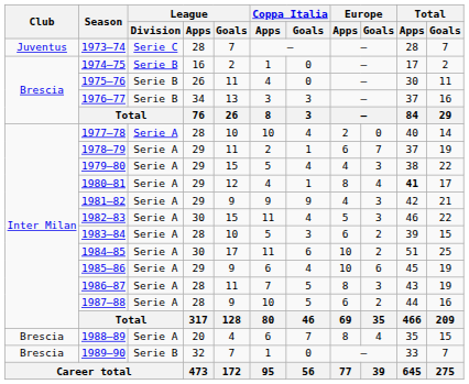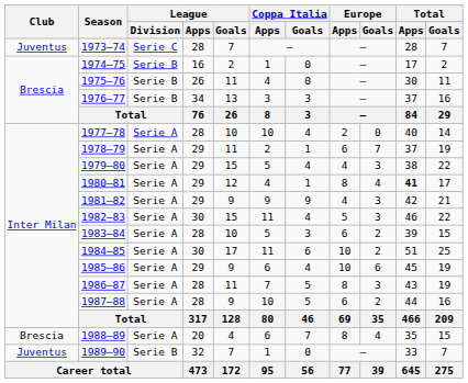 <table class="wikitable" style="text-align:center">
 <tr>
 <th rowspan="2">Club</th>
 <th rowspan="2">Season</th>
 <th colspan="3">League</th>
 <th colspan="2"><a href='#'>Coppa Italia</a></th>
 <th colspan="2">Europe</th>
 <th colspan="2">Total</th>
 </tr>
 <tr>
 <th>Division</th>
 <th>Apps</th>
 <th>Goals</th>
 <th>Apps</th>
 <th>Goals</th>
 <th>Apps</th>
 <th>Goals</th>
 <th>Apps</th>
 <th>Goals</th>
 </tr>
 <tr>
 <td><a href='#'>Juventus</a></td>
 <td><a href='#'>1973–74</a></td>
 <td><a href='#'>Serie C</a></td>
 <td>28</td>
 <td>7</td>
 <td colspan="2">–</td>
 <td colspan="2">–</td>
 <td>28</td>
 <td>7</td>
 </tr>
 <tr>
 <td rowspan="4"><a href='#'>Brescia</a></td>
 <td><a href='#'>1974–75</a></td>
 <td><a href='#'>Serie B</a></td>
 <td>16</td>
 <td>2</td>
 <td>1</td>
 <td>0</td>
 <td colspan="2">–</td>
 <td>17</td>
 <td>2</td>
 </tr>
 <tr>
 <td><a href='#'>1975–76</a></td>
 <td>Serie B</td>
 <td>26</td>
 <td>11</td>
 <td>4</td>
 <td>0</td>
 <td colspan="2">–</td>
 <td>30</td>
 <td>11</td>
 </tr>
 <tr>
 <td><a href='#'>1976–77</a></td>
 <td>Serie B</td>
 <td>34</td>
 <td>13</td>
 <td>3</td>
 <td>3</td>
 <td colspan="2">–</td>
 <td>37</td>
 <td>16</td>
 </tr>
 <tr>
 <th colspan="2">Total</th>
 <th>76</th>
 <th>26</th>
 <th>8</th>
 <th>3</th>
 <th colspan="2">–</th>
 <th>84</th>
 <th>29</th>
 </tr>
 <tr>
 <td rowspan="12"><a href='#'>Inter Milan</a></td>
 <td><a href='#'>1977–78</a></td>
 <td><a href='#'>Serie A</a></td>
 <td>28</td>
 <td>10</td>
 <td>10</td>
 <td>4</td>
 <td>2</td>
 <td>0</td>
 <td>40</td>
 <td>14</td>
 </tr>
 <tr>
 <td><a href='#'>1978–79</a></td>
 <td>Serie A</td>
 <td>29</td>
 <td>11</td>
 <td>2</td>
 <td>1</td>
 <td>6</td>
 <td>7</td>
 <td>37</td>
 <td>19</td>
 </tr>
 <tr>
 <td><a href='#'>1979–80</a></td>
 <td>Serie A</td>
 <td>29</td>
 <td>15</td>
 <td>5</td>
 <td>4</td>
 <td>4</td>
 <td>3</td>
 <td>38</td>
 <td>22</td>
 </tr>
 <tr>
 <td><a href='#'>1980–81</a></td>
 <td>Serie A</td>
 <td>29</td>
 <td>12</td>
 <td>4</td>
 <td>1</td>
 <td>8</td>
 <td>4</td>
 <td><strong>41</strong></td>
 <td>17</td>
 </tr>
 <tr>
 <td><a href='#'>1981–82</a></td>
 <td>Serie A</td>
 <td>29</td>
 <td>9</td>
 <td>9</td>
 <td>9</td>
 <td>4</td>
 <td>3</td>
 <td>42</td>
 <td>21</td>
 </tr>
 <tr>
 <td><a href='#'>1982–83</a></td>
 <td>Serie A</td>
 <td>30</td>
 <td>15</td>
 <td>11</td>
 <td>4</td>
 <td>5</td>
 <td>3</td>
 <td>46</td>
 <td>22</td>
 </tr>
 <tr>
 <td><a href='#'>1983–84</a></td>
 <td>Serie A</td>
 <td>28</td>
 <td>10</td>
 <td>5</td>
 <td>3</td>
 <td>6</td>
 <td>2</td>
 <td>39</td>
 <td>15</td>
 </tr>
 <tr>
 <td><a href='#'>1984–85</a></td>
 <td>Serie A</td>
 <td>30</td>
 <td>17</td>
 <td>11</td>
 <td>6</td>
 <td>10</td>
 <td>2</td>
 <td>51</td>
 <td>25</td>
 </tr>
 <tr>
 <td><a href='#'>1985–86</a></td>
 <td>Serie A</td>
 <td>29</td>
 <td>9</td>
 <td>6</td>
 <td>4</td>
 <td>10</td>
 <td>6</td>
 <td>45</td>
 <td>19</td>
 </tr>
 <tr>
 <td><a href='#'>1986–87</a></td>
 <td>Serie A</td>
 <td>28</td>
 <td>11</td>
 <td>7</td>
 <td>5</td>
 <td>8</td>
 <td>3</td>
 <td>43</td>
 <td>19</td>
 </tr>
 <tr>
 <td><a href='#'>1987–88</a></td>
 <td>Serie A</td>
 <td>28</td>
 <td>9</td>
 <td>10</td>
 <td>5</td>
 <td>6</td>
 <td>2</td>
 <td>44</td>
 <td>16</td>
 </tr>
 <tr>
 <th colspan="2">Total</th>
 <th>317</th>
 <th>128</th>
 <th>80</th>
 <th>46</th>
 <th>69</th>
 <th>35</th>
 <th>466</th>
 <th>209</th>
 </tr>
 <tr>
 <td>Brescia</td>
 <td><a href='#'>1988–89</a></td>
 <td>Serie A</td>
 <td>20</td>
 <td>4</td>
 <td>6</td>
 <td>7</td>
 <td>8</td>
 <td>4</td>
 <td>35</td>
 <td>15</td>
 </tr>
 <tr>
-<td>Brescia</td>
+<td><a href='#'>Juventus</a></td>
 <td><a href='#'>1989–90</a></td>
 <td>Serie B</td>
 <td>32</td>
 <td>7</td>
 <td>1</td>
 <td>0</td>
 <td colspan="2">–</td>
 <td>33</td>
 <td>7</td>
 </tr>
 <tr>
 <th colspan="3">Career total</th>
 <th>473</th>
 <th>172</th>
 <th>95</th>
 <th>56</th>
 <th>77</th>
 <th>39</th>
 <th>645</th>
 <th>275</th>
 </tr>
 </table>
